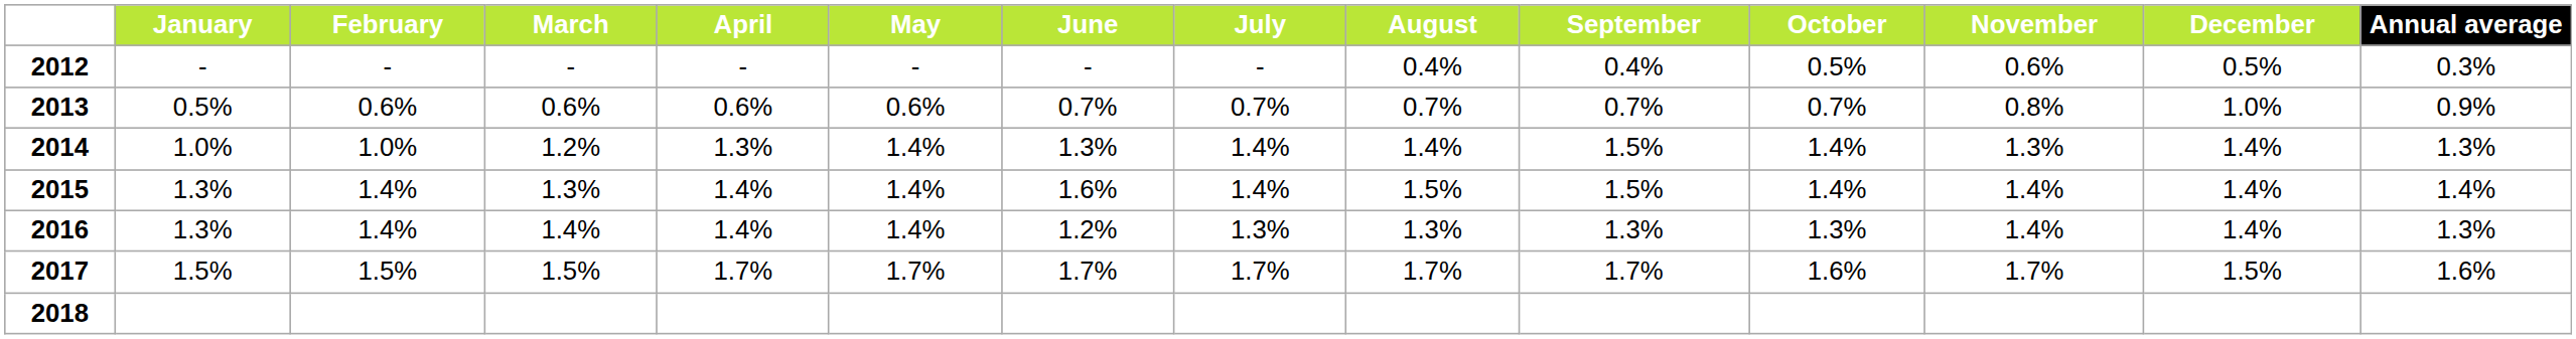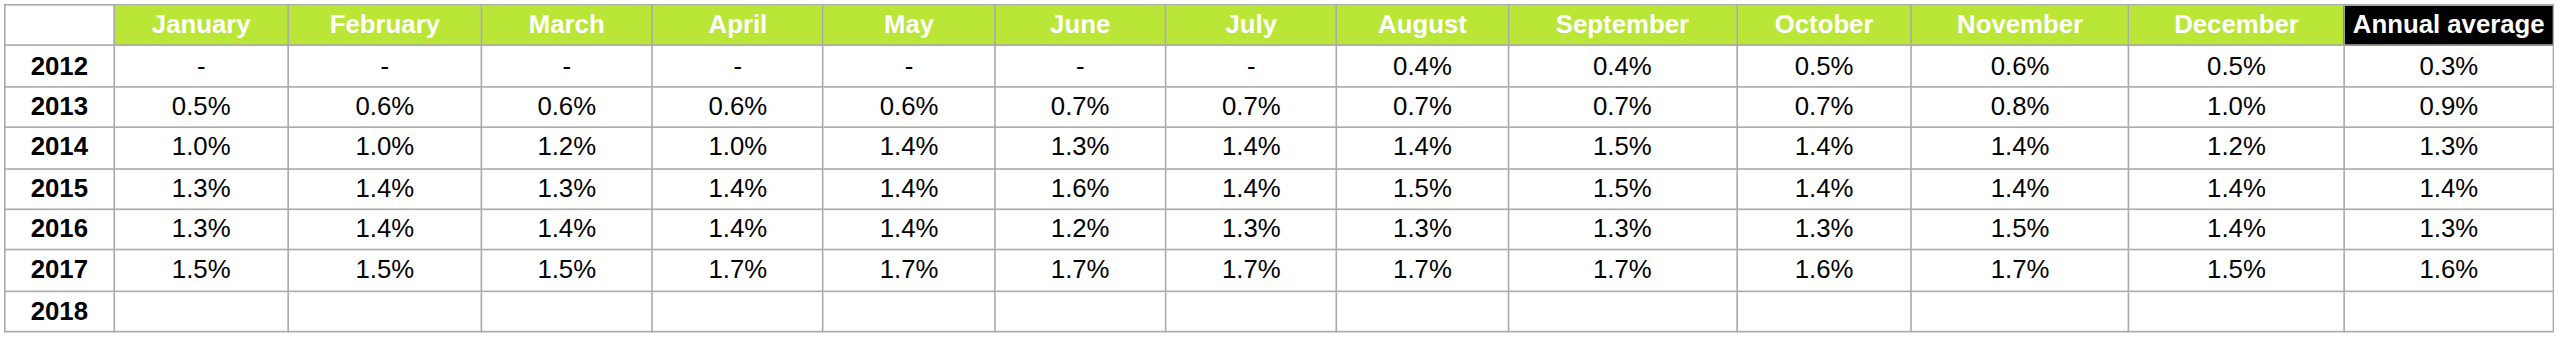 <table class="wikitable" style="width:100%; margin:auto; background:#ffffff;">
 <tr>
 <th style="background:#FFFFFF; color:#FFFFFF;" width="35px"></th>
 <th style="background:#BAE637; color:#FFFFFF;" width="60px">January</th>
 <th style="background:#BAE637; color:#FFFFFF;" width="60px">February</th>
 <th style="background:#BAE637; color:#FFFFFF;" width="60px">March</th>
 <th style="background:#BAE637; color:#FFFFFF;" width="60px">April</th>
 <th style="background:#BAE637; color:#FFFFFF;" width="60px">May</th>
 <th style="background:#BAE637; color:#FFFFFF;" width="60px">June</th>
 <th style="background:#BAE637; color:#FFFFFF;" width="60px">July</th>
 <th style="background:#BAE637; color:#FFFFFF;" width="60px">August</th>
 <th style="background:#BAE637; color:#FFFFFF;" width="60px">September</th>
 <th style="background:#BAE637; color:#FFFFFF;" width="60px">October</th>
 <th style="background:#BAE637; color:#FFFFFF;" width="60px">November</th>
 <th style="background:#BAE637; color:#FFFFFF;" width="60px">December</th>
 <th style="background:#000000; color:#FFFFFF;" width="75px">Annual average</th>
 </tr>
 <tr align="center">
 <td><strong>2012</strong></td>
 <td>-</td>
 <td>-</td>
 <td>-</td>
 <td>-</td>
 <td>-</td>
 <td>-</td>
 <td>-</td>
 <td>0.4%</td>
 <td>0.4%</td>
 <td>0.5%</td>
 <td>0.6%</td>
 <td>0.5%</td>
 <td>0.3%</td>
 </tr>
 <tr align="center">
 <td><strong>2013</strong></td>
 <td>0.5%</td>
 <td>0.6%</td>
 <td>0.6%</td>
 <td>0.6%</td>
 <td>0.6%</td>
 <td>0.7%</td>
 <td>0.7%</td>
 <td>0.7%</td>
 <td>0.7%</td>
 <td>0.7%</td>
 <td>0.8%</td>
 <td>1.0%</td>
 <td> 0.9%</td>
 </tr>
 <tr align="center">
 <td><strong>2014</strong></td>
 <td>1.0%</td>
 <td>1.0%</td>
 <td>1.2%</td>
-<td>1.3%</td>
+<td>1.0%</td>
 <td>1.4%</td>
 <td>1.3%</td>
 <td>1.4%</td>
 <td>1.4%</td>
 <td>1.5%</td>
 <td>1.4%</td>
-<td>1.3%</td>
 <td>1.4%</td>
+<td>1.2%</td>
 <td> 1.3%</td>
 </tr>
 <tr align="center">
 <td><strong>2015</strong></td>
 <td>1.3%</td>
 <td>1.4%</td>
 <td>1.3%</td>
 <td>1.4%</td>
 <td>1.4%</td>
 <td>1.6%</td>
 <td>1.4%</td>
 <td>1.5%</td>
 <td>1.5%</td>
 <td>1.4%</td>
 <td>1.4%</td>
 <td>1.4%</td>
 <td> 1.4%</td>
 </tr>
 <tr align="center">
 <td><strong>2016</strong></td>
 <td>1.3%</td>
 <td>1.4%</td>
 <td>1.4%</td>
 <td>1.4%</td>
 <td>1.4%</td>
 <td>1.2%</td>
 <td>1.3%</td>
 <td>1.3%</td>
 <td>1.3%</td>
 <td>1.3%</td>
-<td>1.4%</td>
+<td>1.5%</td>
 <td>1.4%</td>
 <td> 1.3%</td>
 </tr>
 <tr align="center">
 <td><strong>2017</strong></td>
 <td>1.5%</td>
 <td>1.5%</td>
 <td>1.5%</td>
 <td>1.7%</td>
 <td>1.7%</td>
 <td>1.7%</td>
 <td>1.7%</td>
 <td>1.7%</td>
 <td>1.7%</td>
 <td>1.6%</td>
 <td>1.7%</td>
 <td>1.5%</td>
 <td> 1.6%</td>
 </tr>
 <tr align="center">
 <td><strong>2018</strong></td>
 <td></td>
 <td></td>
 <td></td>
 <td></td>
 <td></td>
 <td></td>
 <td></td>
 <td></td>
 <td></td>
 <td></td>
 <td></td>
 <td></td>
 <td></td>
 </tr>
 </table>
